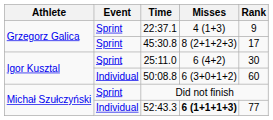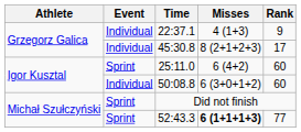 <table class="wikitable" style="font-size:90%">
 <tr>
 <th>Athlete</th>
 <th>Event</th>
 <th>Time</th>
 <th>Misses</th>
 <th>Rank</th>
 </tr>
 <tr align=center>
 <td align=left rowspan=2><a href='#'>Grzegorz Galica</a></td>
-<td align=left><a href='#'>Sprint</a></td>
+<td align=left><a href='#'>Individual</a></td>
 <td>22:37.1</td>
 <td>4 (1+3)</td>
 <td>9</td>
 </tr>
 <tr align=center>
-<td align=left><a href='#'>Sprint</a></td>
+<td align=left><a href='#'>Individual</a></td>
 <td>45:30.8</td>
 <td>8 (2+1+2+3)</td>
 <td>17</td>
 </tr>
 <tr align=center>
 <td align=left rowspan=2><a href='#'>Igor Kusztal</a></td>
 <td align=left><a href='#'>Sprint</a></td>
 <td>25:11.0</td>
 <td>6 (4+2)</td>
-<td>30</td>
+<td>60</td>
 </tr>
 <tr align=center>
 <td align=left><a href='#'>Individual</a></td>
 <td>50:08.8</td>
 <td>6 (3+0+1+2)</td>
 <td>60</td>
 </tr>
 <tr align=center>
 <td align=left rowspan=2><a href='#'>Michał Szułczyński</a></td>
 <td align=left><a href='#'>Sprint</a></td>
 <td colspan=3>Did not finish</td>
 </tr>
 <tr align=center>
-<td align=left><a href='#'>Individual</a></td>
+<td align=left><a href='#'>Sprint</a></td>
 <td>52:43.3</td>
 <td><strong>6 (1+1+1+3)</strong></td>
 <td>77</td>
 </tr>
 </table>
